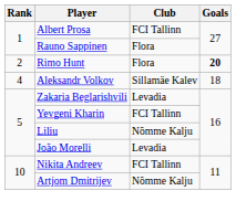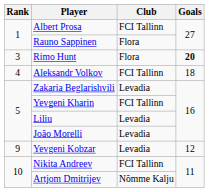 <table class="wikitable">
 <tr>
 <th>Rank</th>
 <th>Player</th>
 <th>Club</th>
 <th>Goals</th>
 </tr>
 <tr>
 <td align=center rowspan=2>1</td>
 <td> <a href='#'>Albert Prosa</a></td>
 <td>FCI Tallinn</td>
 <td align=center rowspan=2>27</td>
 </tr>
 <tr>
 <td> <a href='#'>Rauno Sappinen</a></td>
 <td>Flora</td>
 </tr>
 <tr>
-<td align=center>2</td>
+<td align=center>3</td>
 <td> <a href='#'>Rimo Hunt</a></td>
 <td>Flora</td>
 <td align=center><strong>20</strong></td>
 </tr>
 <tr>
 <td align=center>4</td>
 <td> <a href='#'>Aleksandr Volkov</a></td>
-<td>Sillamäe Kalev</td>
+<td>FCI Tallinn</td>
 <td align=center>18</td>
 </tr>
 <tr>
 <td align=center rowspan=4>5</td>
 <td> <a href='#'>Zakaria Beglarishvili</a></td>
 <td>Levadia</td>
 <td align=center rowspan=4>16</td>
 </tr>
 <tr>
 <td> <a href='#'>Yevgeni Kharin</a></td>
 <td>FCI Tallinn</td>
 </tr>
 <tr>
 <td> <a href='#'>Liliu</a></td>
-<td>Nõmme Kalju</td>
+<td>Levadia</td>
 </tr>
 <tr>
 <td> <a href='#'>João Morelli</a></td>
 <td>Levadia</td>
+</tr>
+<tr>
+<td align=center>9</td>
+<td> <a href='#'>Yevgeni Kobzar</a></td>
+<td>Levadia</td>
+<td align=center>12</td>
 </tr>
 <tr>
 <td align=center rowspan=2>10</td>
 <td> <a href='#'>Nikita Andreev</a></td>
 <td>FCI Tallinn</td>
 <td align=center rowspan=2>11</td>
 </tr>
 <tr>
 <td> <a href='#'>Artjom Dmitrijev</a></td>
 <td>Nõmme Kalju</td>
 </tr>
 </table>
